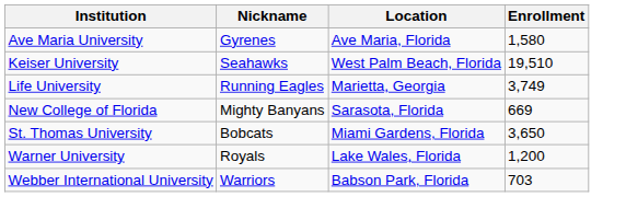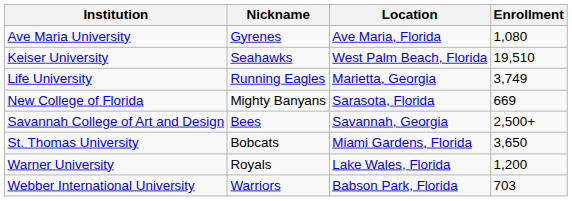 <table class="wikitable">
 <tr>
 <th>Institution</th>
 <th>Nickname</th>
 <th>Location</th>
 <th>Enrollment</th>
 </tr>
 <tr>
 <td><a href='#'>Ave Maria University</a></td>
 <td><a href='#'>Gyrenes</a></td>
 <td><a href='#'>Ave Maria, Florida</a></td>
-<td>1,580</td>
+<td>1,080</td>
 </tr>
 <tr>
 <td><a href='#'>Keiser University</a></td>
 <td><a href='#'>Seahawks</a></td>
 <td><a href='#'>West Palm Beach, Florida</a></td>
 <td>19,510</td>
 </tr>
 <tr>
 <td><a href='#'>Life University</a></td>
 <td><a href='#'>Running Eagles</a></td>
 <td><a href='#'>Marietta, Georgia</a></td>
 <td>3,749</td>
 </tr>
 <tr>
 <td><a href='#'>New College of Florida</a></td>
 <td>Mighty Banyans</td>
 <td><a href='#'>Sarasota, Florida</a></td>
 <td>669</td>
 </tr>
 <tr>
+<td><a href='#'>Savannah College of Art and Design</a></td>
+<td><a href='#'>Bees</a></td>
+<td><a href='#'>Savannah, Georgia</a></td>
+<td>2,500+</td>
+</tr>
+<tr>
 <td><a href='#'>St. Thomas University</a></td>
 <td>Bobcats</td>
 <td><a href='#'>Miami Gardens, Florida</a></td>
 <td>3,650</td>
 </tr>
 <tr>
 <td><a href='#'>Warner University</a></td>
 <td>Royals</td>
 <td><a href='#'>Lake Wales, Florida</a></td>
 <td>1,200</td>
 </tr>
 <tr>
 <td><a href='#'>Webber International University</a></td>
 <td><a href='#'>Warriors</a></td>
 <td><a href='#'>Babson Park, Florida</a></td>
 <td>703</td>
 </tr>
 </table>
